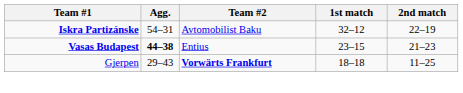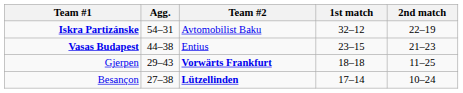 <table class=wikitable style="text-align:center">
 <tr>
 <th width=200>Team #1</th>
 <th width=50>Agg.</th>
 <th width=200>Team #2</th>
 <th width=100>1st match</th>
 <th width=100>2nd match</th>
 </tr>
 <tr>
 <td align=right><strong><a href='#'>Iskra Partizánske</a></strong> </td>
 <td align=center>54–31</td>
 <td align=left> <a href='#'>Avtomobilist Baku</a></td>
 <td align=center>32–12</td>
 <td align=center>22–19</td>
 </tr>
 <tr>
 <td align=right><strong><a href='#'>Vasas Budapest</a></strong> </td>
-<td align=center><strong>44–38</strong></td>
+<td align=center>44–38</td>
 <td align=left> <a href='#'>Entius</a></td>
 <td align=center>23–15</td>
 <td align=center>21–23</td>
 </tr>
 <tr>
 <td align=right><a href='#'>Gjerpen</a> </td>
 <td align=center>29–43</td>
 <td align=left> <strong><a href='#'>Vorwärts Frankfurt</a></strong></td>
 <td align=center>18–18</td>
 <td align=center>11–25</td>
 </tr>
+<tr>
+<td align=right><a href='#'>Besançon</a> </td>
+<td align=center>27–38</td>
+<td align=left> <strong><a href='#'>Lützellinden</a></strong></td>
+<td align=center>17–14</td>
+<td align=center>10–24</td>
+</tr>
 </table>
